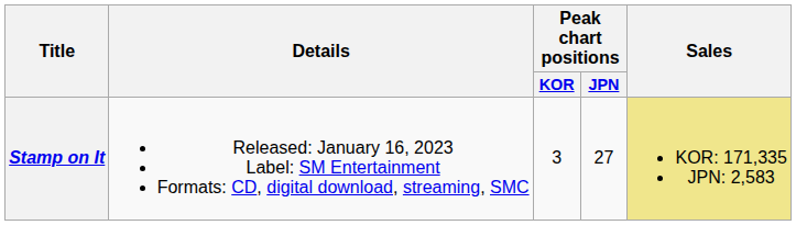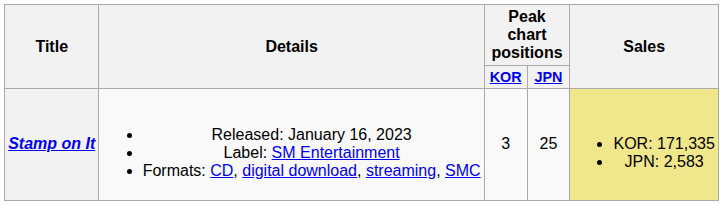 <table class="wikitable plainrowheaders" style="text-align:center">
 <tr>
 <th scope="col" rowspan="2">Title</th>
 <th scope="col" rowspan="2">Details</th>
 <th scope="col" colspan="2">Peak chart<br>positions</th>
 <th scope="col" rowspan="2">Sales</th>
 </tr>
 <tr>
 <th scope="col" style="font-size:90%; width:2.5em"><a href='#'>KOR</a><br></th>
 <th scope="col" style="font-size:90%; width:2.5em"><a href='#'>JPN</a><br></th>
 </tr>
 <tr>
 <th scope="row"><em><a href='#'>Stamp on It</a></em></th>
 <td><br><ul><li>Released: January 16, 2023</li><li>Label: <a href='#'>SM Entertainment</a></li><li>Formats: <a href='#'>CD</a>, <a href='#'>digital download</a>, <a href='#'>streaming</a>, <a href='#'>SMC</a></li></ul></td>
 <td>3</td>
-<td>27</td>
+<td>25</td>
 <td style="background: khaki;"><br><ul><li>KOR: 171,335</li><li>JPN: 2,583 </li></ul></td>
 </tr>
 </table>
